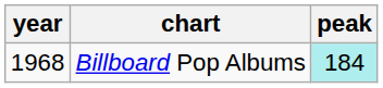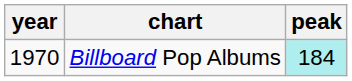 <table class="wikitable" style="text-align:center">
 <tr>
 <th>year</th>
 <th>chart</th>
 <th>peak</th>
 </tr>
 <tr>
-<td>1968</td>
+<td>1970</td>
 <td><em><a href='#'>Billboard</a></em> Pop Albums</td>
 <td style="background: paleturquoise;">184</td>
 </tr>
 </table>
